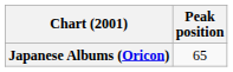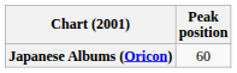 <table class="wikitable sortable plainrowheaders">
 <tr>
 <th>Chart (2001)</th>
 <th>Peak<br>position</th>
 </tr>
 <tr>
 <th scope="row">Japanese Albums (<a href='#'>Oricon</a>)</th>
-<td align="center">65</td>
+<td align="center">60</td>
 </tr>
 </table>
